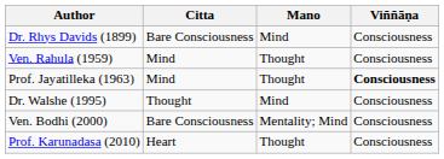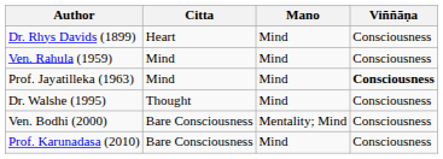 <table class="wikitable">
 <tr>
 <th>Author</th>
 <th>Citta</th>
 <th>Mano</th>
 <th>Viññāṇa</th>
 </tr>
 <tr>
 <td><a href='#'>Dr. Rhys Davids</a> (1899)</td>
-<td>Bare Consciousness</td>
+<td>Heart</td>
 <td>Mind</td>
 <td>Consciousness</td>
 </tr>
 <tr>
 <td><a href='#'>Ven. Rahula</a> (1959)</td>
 <td>Mind</td>
-<td>Thought</td>
+<td>Mind</td>
 <td>Consciousness</td>
 </tr>
 <tr>
 <td>Prof. Jayatilleka (1963)</td>
 <td>Mind</td>
-<td>Thought</td>
+<td>Mind</td>
 <td><strong>Consciousness</strong></td>
 </tr>
 <tr>
 <td>Dr. Walshe (1995)</td>
 <td>Thought</td>
 <td>Mind</td>
 <td>Consciousness</td>
 </tr>
 <tr>
 <td>Ven. Bodhi (2000)</td>
 <td>Bare Consciousness</td>
 <td>Mentality; Mind</td>
 <td>Consciousness</td>
 </tr>
 <tr>
 <td><a href='#'>Prof. Karunadasa</a> (2010)</td>
-<td>Heart</td>
-<td>Thought</td>
+<td>Bare Consciousness</td>
+<td>Mind</td>
 <td>Consciousness</td>
 </tr>
 </table>
